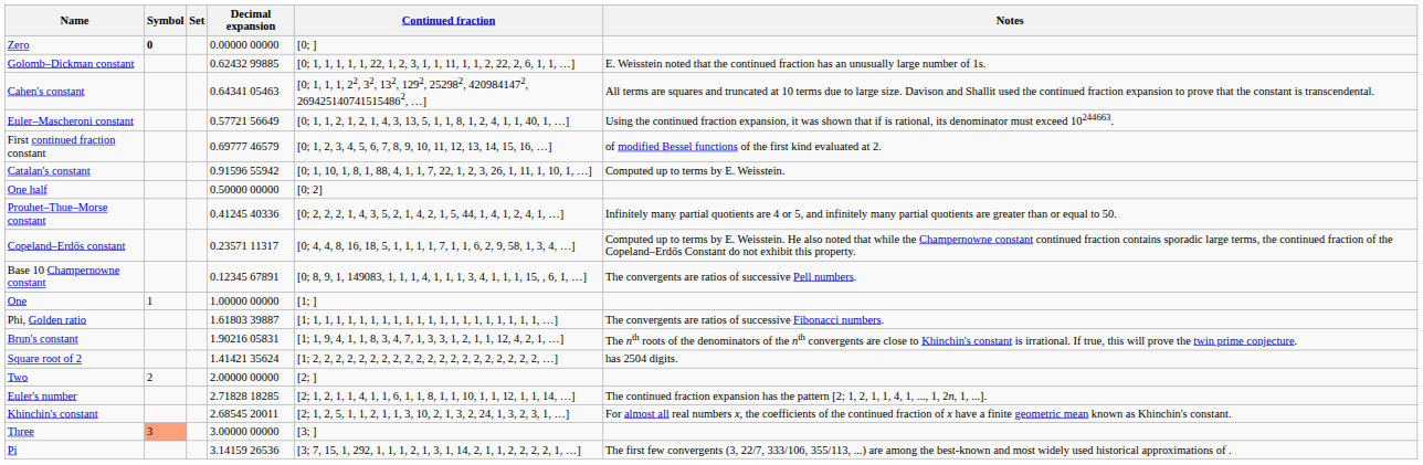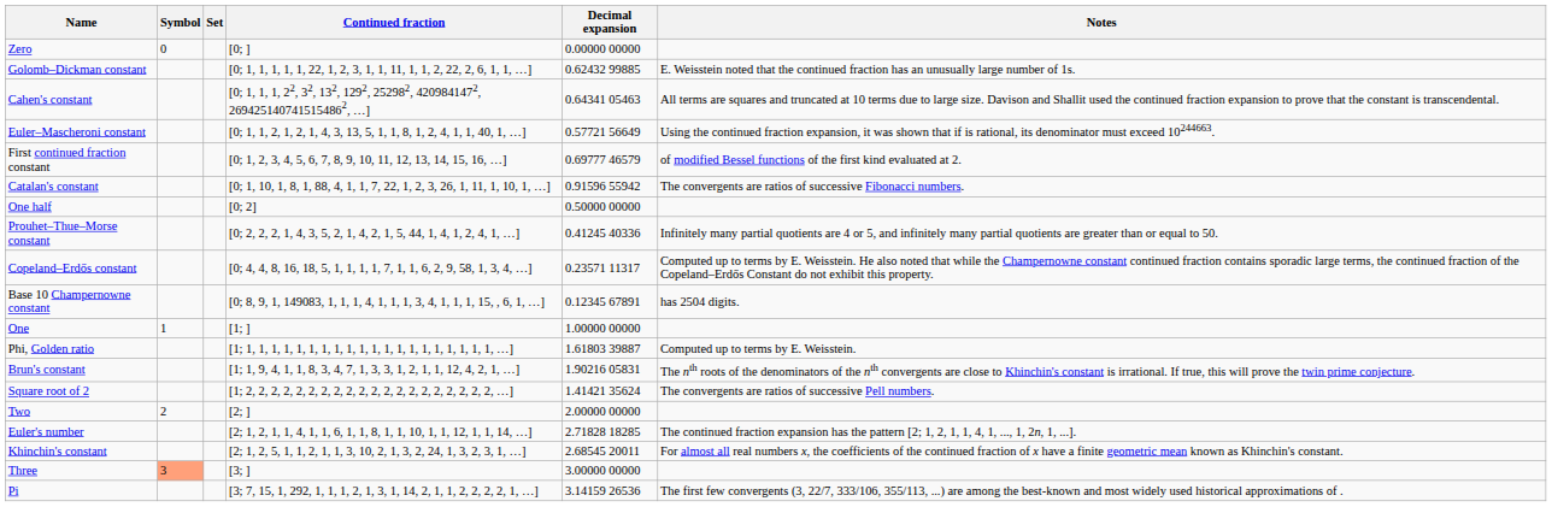 <table class="wikitable sortable">
 <tr>
 <th>Name</th>
 <th>Symbol</th>
 <th>Set</th>
+<th><a href='#'>Continued fraction</a></th>
 <th>Decimal expansion</th>
-<th><a href='#'>Continued fraction</a></th>
 <th>Notes</th>
 </tr>
 <tr>
 <td><a href='#'>Zero</a></td>
-<td><strong>0</strong></td>
+<td>0</td>
 <td><a href='#'></a></td>
+<td>[0; ]</td>
 <td>0.00000 00000</td>
-<td>[0; ]</td>
 <td></td>
 </tr>
 <tr>
 <td><a href='#'>Golomb–Dickman constant</a></td>
 <td></td>
 <td></td>
+<td>[0; 1, 1, 1, 1, 1, 22, 1, 2, 3, 1, 1, 11, 1, 1, 2, 22, 2, 6, 1, 1, …]</td>
 <td>0.62432 99885</td>
-<td>[0; 1, 1, 1, 1, 1, 22, 1, 2, 3, 1, 1, 11, 1, 1, 2, 22, 2, 6, 1, 1, …]</td>
 <td>E. Weisstein noted that the continued fraction has an unusually large number of 1s.</td>
 </tr>
 <tr>
 <td><a href='#'>Cahen's constant</a></td>
 <td></td>
 <td><a href='#'></a></td>
+<td>[0; 1, 1, 1, 2<sup>2</sup>, 3<sup>2</sup>, 13<sup>2</sup>, 129<sup>2</sup>, 25298<sup>2</sup>, 420984147<sup>2</sup>, 269425140741515486<sup>2</sup>, …]</td>
 <td>0.64341 05463</td>
-<td>[0; 1, 1, 1, 2<sup>2</sup>, 3<sup>2</sup>, 13<sup>2</sup>, 129<sup>2</sup>, 25298<sup>2</sup>, 420984147<sup>2</sup>, 269425140741515486<sup>2</sup>, …]</td>
 <td>All terms are squares and truncated at 10 terms due to large size. Davison and Shallit used the continued fraction expansion to prove that the constant is transcendental.</td>
 </tr>
 <tr>
 <td><a href='#'>Euler–Mascheroni constant</a></td>
 <td></td>
 <td></td>
+<td>[0; 1, 1, 2, 1, 2, 1, 4, 3, 13, 5, 1, 1, 8, 1, 2, 4, 1, 1, 40, 1, …] </td>
 <td>0.57721 56649</td>
-<td>[0; 1, 1, 2, 1, 2, 1, 4, 3, 13, 5, 1, 1, 8, 1, 2, 4, 1, 1, 40, 1, …] </td>
 <td>Using the continued fraction expansion, it was shown that if  is rational, its denominator must exceed 10<sup>244663</sup>.</td>
 </tr>
 <tr>
 <td>First <a href='#'>continued fraction</a> constant</td>
 <td></td>
 <td><a href='#'></a></td>
+<td>[0; 1, 2, 3, 4, 5, 6, 7, 8, 9, 10, 11, 12, 13, 14, 15, 16, …]</td>
 <td>0.69777 46579</td>
-<td>[0; 1, 2, 3, 4, 5, 6, 7, 8, 9, 10, 11, 12, 13, 14, 15, 16, …]</td>
 <td> of <a href='#'>modified Bessel functions</a> of the first kind evaluated at 2.</td>
 </tr>
 <tr>
 <td><a href='#'>Catalan's constant</a></td>
 <td></td>
 <td></td>
+<td>[0; 1, 10, 1, 8, 1, 88, 4, 1, 1, 7, 22, 1, 2, 3, 26, 1, 11, 1, 10, 1, …] </td>
 <td>0.91596 55942</td>
-<td>[0; 1, 10, 1, 8, 1, 88, 4, 1, 1, 7, 22, 1, 2, 3, 26, 1, 11, 1, 10, 1, …] </td>
-<td>Computed up to  terms by E. Weisstein.</td>
+<td>The convergents are ratios of successive <a href='#'>Fibonacci numbers</a>.</td>
 </tr>
 <tr>
 <td><a href='#'>One half</a></td>
 <td></td>
 <td><a href='#'></a></td>
+<td>[0; 2]</td>
 <td>0.50000 00000</td>
-<td>[0; 2]</td>
 <td></td>
 </tr>
 <tr>
 <td><a href='#'>Prouhet–Thue–Morse constant</a></td>
 <td></td>
 <td><a href='#'></a></td>
+<td>[0; 2, 2, 2, 1, 4, 3, 5, 2, 1, 4, 2, 1, 5, 44, 1, 4, 1, 2, 4, 1, …]</td>
 <td>0.41245 40336</td>
-<td>[0; 2, 2, 2, 1, 4, 3, 5, 2, 1, 4, 2, 1, 5, 44, 1, 4, 1, 2, 4, 1, …]</td>
 <td>Infinitely many partial quotients are 4 or 5, and infinitely many partial quotients are greater than or equal to 50.</td>
 </tr>
 <tr>
 <td><a href='#'>Copeland–Erdős constant</a></td>
 <td></td>
 <td><a href='#'></a></td>
+<td>[0; 4, 4, 8, 16, 18, 5, 1, 1, 1, 1, 7, 1, 1, 6, 2, 9, 58, 1, 3, 4, …]</td>
 <td>0.23571 11317</td>
-<td>[0; 4, 4, 8, 16, 18, 5, 1, 1, 1, 1, 7, 1, 1, 6, 2, 9, 58, 1, 3, 4, …]</td>
 <td>Computed up to  terms by E. Weisstein. He also noted that while the <a href='#'>Champernowne constant</a> continued fraction contains sporadic large terms, the continued fraction of the Copeland–Erdős Constant do not exhibit this property.</td>
 </tr>
 <tr>
 <td>Base 10 <a href='#'>Champernowne constant</a></td>
 <td></td>
 <td><a href='#'></a></td>
+<td>[0; 8, 9, 1, 149083, 1, 1, 1, 4, 1, 1, 1, 3, 4, 1, 1, 1, 15, , 6, 1, …] </td>
 <td>0.12345 67891</td>
-<td>[0; 8, 9, 1, 149083, 1, 1, 1, 4, 1, 1, 1, 3, 4, 1, 1, 1, 15, , 6, 1, …] </td>
-<td>The convergents are ratios of successive <a href='#'>Pell numbers</a>.</td>
+<td> has 2504 digits.</td>
 </tr>
 <tr>
 <td><a href='#'>One</a></td>
 <td>1</td>
 <td><a href='#'></a></td>
+<td>[1; ]</td>
 <td>1.00000 00000</td>
-<td>[1; ]</td>
 <td></td>
 </tr>
 <tr>
 <td>Phi, <a href='#'>Golden ratio</a></td>
 <td></td>
 <td><a href='#'></a></td>
+<td>[1; 1, 1, 1, 1, 1, 1, 1, 1, 1, 1, 1, 1, 1, 1, 1, 1, 1, 1, 1, 1, …] </td>
 <td>1.61803 39887</td>
-<td>[1; 1, 1, 1, 1, 1, 1, 1, 1, 1, 1, 1, 1, 1, 1, 1, 1, 1, 1, 1, 1, …] </td>
-<td>The convergents are ratios of successive <a href='#'>Fibonacci numbers</a>.</td>
+<td>Computed up to  terms by E. Weisstein.</td>
 </tr>
 <tr>
 <td><a href='#'>Brun's constant</a></td>
 <td></td>
 <td></td>
+<td>[1; 1, 9, 4, 1, 1, 8, 3, 4, 7, 1, 3, 3, 1, 2, 1, 1, 12, 4, 2, 1, …]</td>
 <td>1.90216 05831</td>
-<td>[1; 1, 9, 4, 1, 1, 8, 3, 4, 7, 1, 3, 3, 1, 2, 1, 1, 12, 4, 2, 1, …]</td>
 <td>The <em>n</em><sup>th</sup> roots of the denominators of the <em>n</em><sup>th</sup> convergents are close to <a href='#'>Khinchin's constant</a> is irrational. If true, this will prove the <a href='#'>twin prime conjecture</a>.</td>
 </tr>
 <tr>
 <td><a href='#'>Square root of 2</a></td>
 <td></td>
 <td><a href='#'></a></td>
+<td>[1; 2, 2, 2, 2, 2, 2, 2, 2, 2, 2, 2, 2, 2, 2, 2, 2, 2, 2, 2, 2, …]</td>
 <td>1.41421 35624</td>
-<td>[1; 2, 2, 2, 2, 2, 2, 2, 2, 2, 2, 2, 2, 2, 2, 2, 2, 2, 2, 2, 2, …]</td>
-<td> has 2504 digits.</td>
+<td>The convergents are ratios of successive <a href='#'>Pell numbers</a>.</td>
 </tr>
 <tr>
 <td><a href='#'>Two</a></td>
 <td>2</td>
 <td><a href='#'></a></td>
+<td>[2; ]</td>
 <td>2.00000 00000</td>
-<td>[2; ]</td>
 <td></td>
 </tr>
 <tr>
 <td><a href='#'>Euler's number</a></td>
 <td></td>
 <td><a href='#'></a></td>
+<td>[2; 1, 2, 1, 1, 4, 1, 1, 6, 1, 1, 8, 1, 1, 10, 1, 1, 12, 1, 1, 14, …] </td>
 <td>2.71828 18285</td>
-<td>[2; 1, 2, 1, 1, 4, 1, 1, 6, 1, 1, 8, 1, 1, 10, 1, 1, 12, 1, 1, 14, …] </td>
 <td>The continued fraction expansion has the pattern [2; 1, 2, 1, 1, 4, 1, ..., 1, 2<em>n</em>, 1, ...].</td>
 </tr>
 <tr>
 <td><a href='#'>Khinchin's constant</a></td>
 <td></td>
 <td></td>
+<td>[2; 1, 2, 5, 1, 1, 2, 1, 1, 3, 10, 2, 1, 3, 2, 24, 1, 3, 2, 3, 1, …] </td>
 <td>2.68545 20011</td>
-<td>[2; 1, 2, 5, 1, 1, 2, 1, 1, 3, 10, 2, 1, 3, 2, 24, 1, 3, 2, 3, 1, …] </td>
 <td>For <a href='#'>almost all</a> real numbers <em>x</em>, the coefficients of the continued fraction of <em>x</em> have a finite <a href='#'>geometric mean</a> known as Khinchin's constant.</td>
 </tr>
 <tr>
 <td><a href='#'>Three</a></td>
 <td style="background: lightsalmon;">3</td>
 <td><a href='#'></a></td>
+<td>[3; ]</td>
 <td>3.00000 00000</td>
-<td>[3; ]</td>
 <td></td>
 </tr>
 <tr>
 <td><a href='#'>Pi</a></td>
 <td></td>
 <td><a href='#'></a></td>
+<td>[3; 7, 15, 1, 292, 1, 1, 1, 2, 1, 3, 1, 14, 2, 1, 1, 2, 2, 2, 2, 1, …] </td>
 <td>3.14159 26536</td>
-<td>[3; 7, 15, 1, 292, 1, 1, 1, 2, 1, 3, 1, 14, 2, 1, 1, 2, 2, 2, 2, 1, …] </td>
 <td>The first few convergents (3, 22/7, 333/106, 355/113, ...) are among the best-known and most widely used historical approximations of .</td>
 </tr>
 </table>
